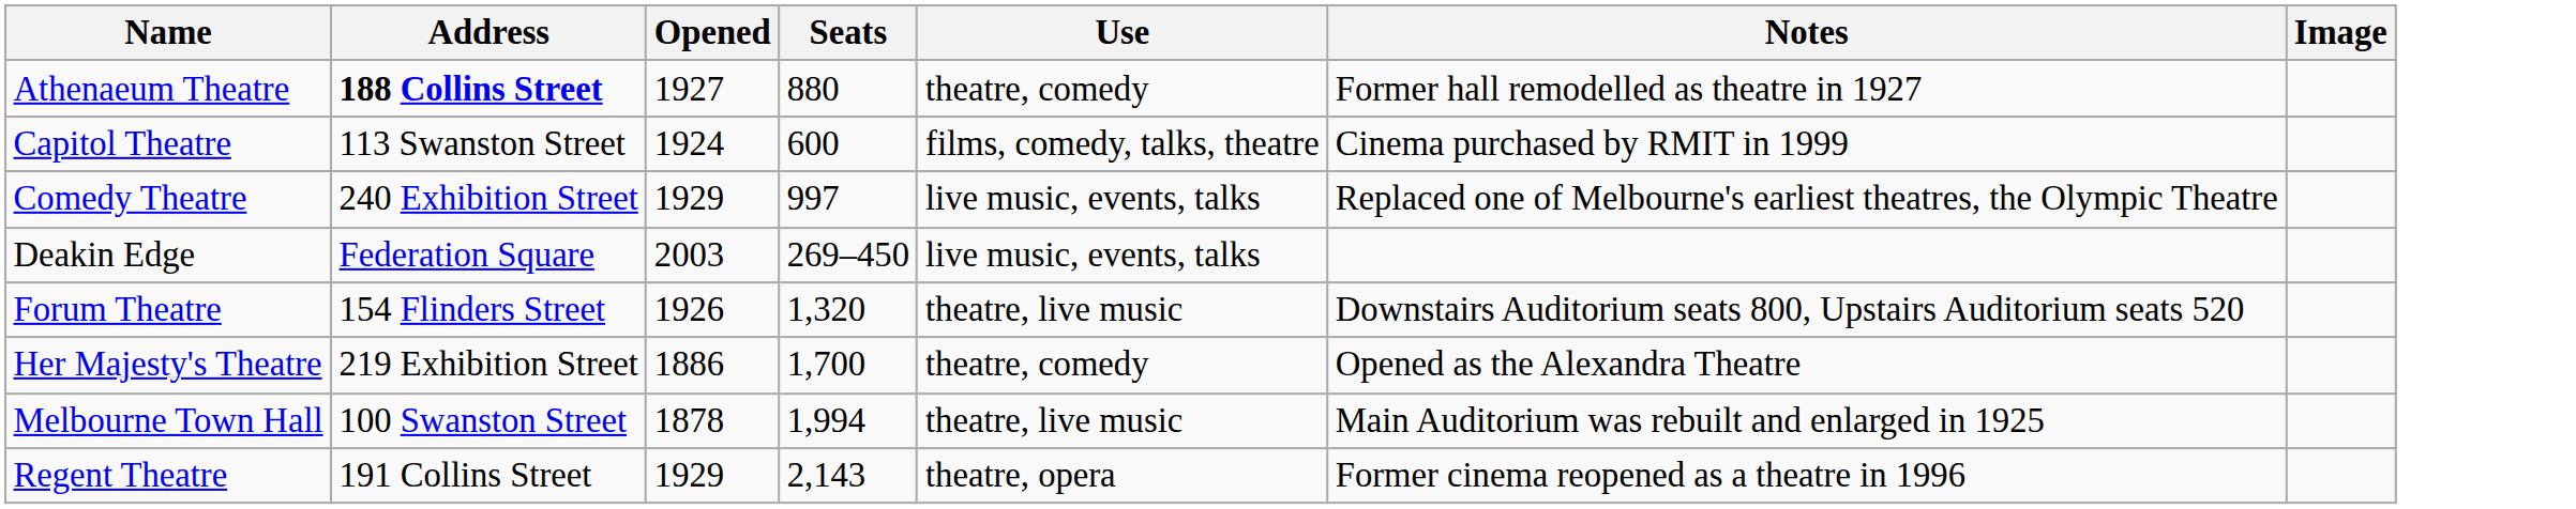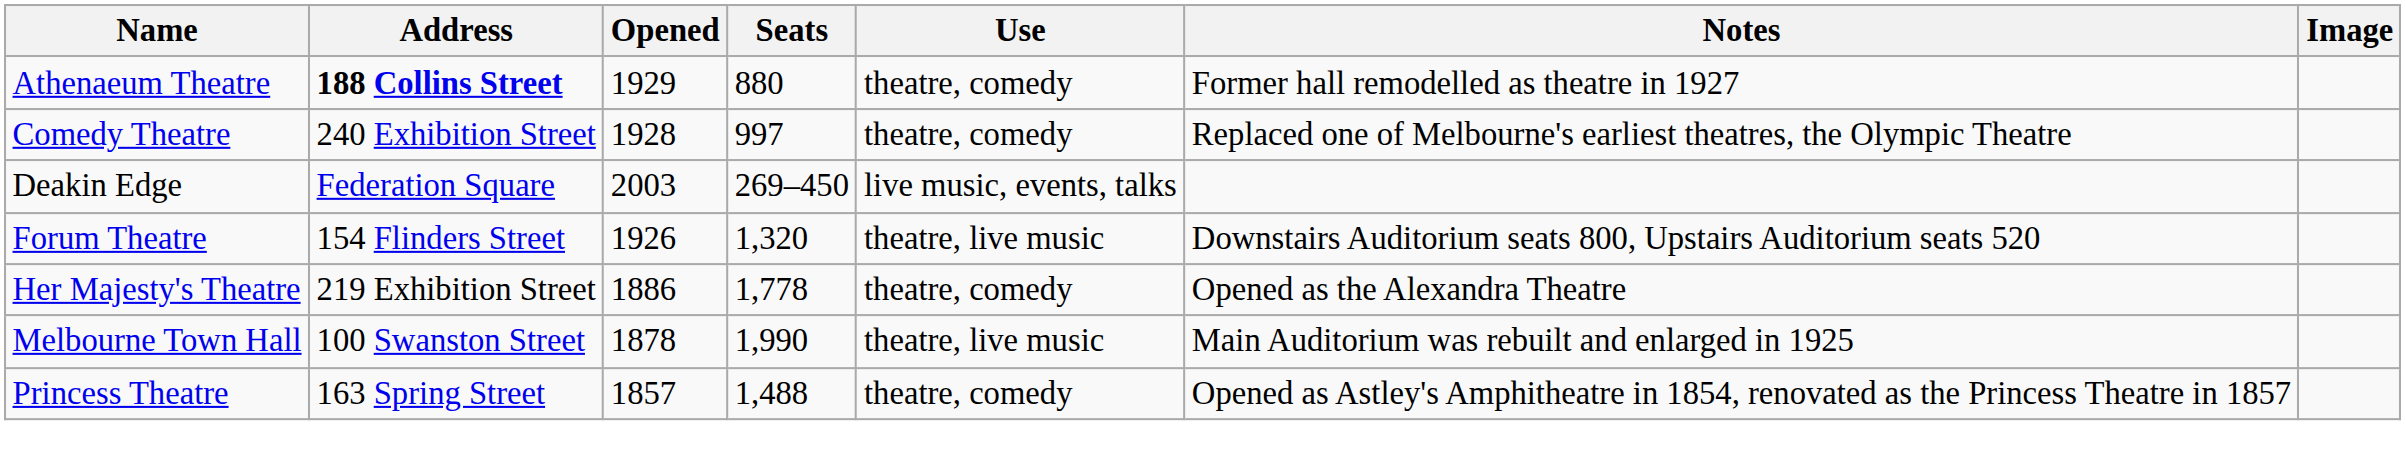 <table class="wikitable sortable">
 <tr>
 <th>Name</th>
 <th>Address</th>
 <th>Opened</th>
 <th>Seats</th>
 <th>Use</th>
 <th class="unsortable">Notes</th>
 <th class="unsortable">Image</th>
 </tr>
 <tr>
 <td><a href='#'>Athenaeum Theatre</a></td>
 <td><strong>188 <a href='#'>Collins Street</a></strong></td>
-<td>1927</td>
+<td>1929</td>
 <td>880</td>
 <td>theatre, comedy</td>
 <td>Former hall remodelled as theatre in 1927</td>
 <td></td>
 </tr>
 <tr>
-<td><a href='#'>Capitol Theatre</a></td>
-<td>113 Swanston Street</td>
-<td>1924</td>
-<td>600</td>
-<td>films, comedy, talks, theatre</td>
-<td>Cinema purchased by RMIT in 1999</td>
-<td></td>
-</tr>
-<tr>
 <td><a href='#'>Comedy Theatre</a></td>
 <td>240 <a href='#'>Exhibition Street</a></td>
-<td>1929</td>
+<td>1928</td>
 <td>997</td>
-<td>live music, events, talks</td>
+<td>theatre, comedy</td>
 <td>Replaced one of Melbourne's earliest theatres, the Olympic Theatre</td>
 <td></td>
 </tr>
 <tr>
 <td>Deakin Edge</td>
 <td><a href='#'>Federation Square</a></td>
 <td>2003</td>
 <td>269–450</td>
 <td>live music, events, talks</td>
 <td></td>
 </tr>
 <tr>
 <td><a href='#'>Forum Theatre</a></td>
 <td>154 <a href='#'>Flinders Street</a></td>
 <td>1926</td>
 <td>1,320</td>
 <td>theatre, live music</td>
 <td>Downstairs Auditorium seats 800, Upstairs Auditorium seats 520</td>
 <td></td>
 </tr>
 <tr>
 <td><a href='#'>Her Majesty's Theatre</a></td>
 <td>219 Exhibition Street</td>
 <td>1886</td>
-<td>1,700</td>
+<td>1,778</td>
 <td>theatre, comedy</td>
 <td>Opened as the Alexandra Theatre</td>
 <td></td>
 </tr>
 <tr>
 <td><a href='#'>Melbourne Town Hall</a></td>
 <td>100 <a href='#'>Swanston Street</a></td>
 <td>1878</td>
-<td>1,994</td>
+<td>1,990</td>
 <td>theatre, live music</td>
 <td>Main Auditorium was rebuilt and enlarged in 1925</td>
 <td></td>
 </tr>
 <tr>
-<td><a href='#'>Regent Theatre</a></td>
-<td>191 Collins Street</td>
-<td>1929</td>
-<td>2,143</td>
-<td>theatre, opera</td>
-<td>Former cinema reopened as a theatre in 1996</td>
+<td><a href='#'>Princess Theatre</a></td>
+<td>163 <a href='#'>Spring Street</a></td>
+<td>1857</td>
+<td>1,488</td>
+<td>theatre, comedy</td>
+<td>Opened as Astley's Amphitheatre in 1854, renovated as the Princess Theatre in 1857</td>
 <td></td>
 </tr>
 </table>
